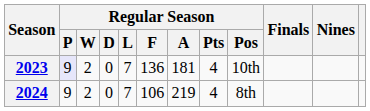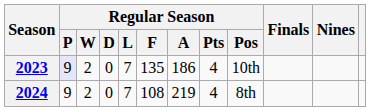 <table class="wikitable" style="text-align: center">
 <tr>
 <th rowspan="2" scope="col">Season</th>
 <th colspan="8" scope="col">Regular Season</th>
 <th rowspan="2" scope="col">Finals</th>
 <th rowspan="2" scope="col">Nines</th>
 <th rowspan="2" scope="col"></th>
 </tr>
 <tr>
 <th scope="col">P</th>
 <th scope="col">W</th>
 <th scope="col">D</th>
 <th scope="col">L</th>
 <th scope="col">F</th>
 <th scope="col">A</th>
 <th scope="col">Pts</th>
 <th scope="col">Pos</th>
 </tr>
 <tr>
 <th scope="row"><a href='#'>2023</a></th>
 <td style="background: lavender;">9</td>
 <td>2</td>
 <td>0</td>
 <td>7</td>
-<td>136</td>
-<td>181</td>
+<td>135</td>
+<td>186</td>
 <td>4</td>
 <td>10th</td>
 <td></td>
 <td></td>
 <td></td>
 </tr>
 <tr>
 <th scope="row"><a href='#'>2024</a></th>
 <td>9</td>
 <td>2</td>
 <td>0</td>
 <td>7</td>
-<td>106</td>
+<td>108</td>
 <td>219</td>
 <td>4</td>
 <td>8th</td>
 <td></td>
 <td></td>
 <td></td>
 </tr>
 </table>
